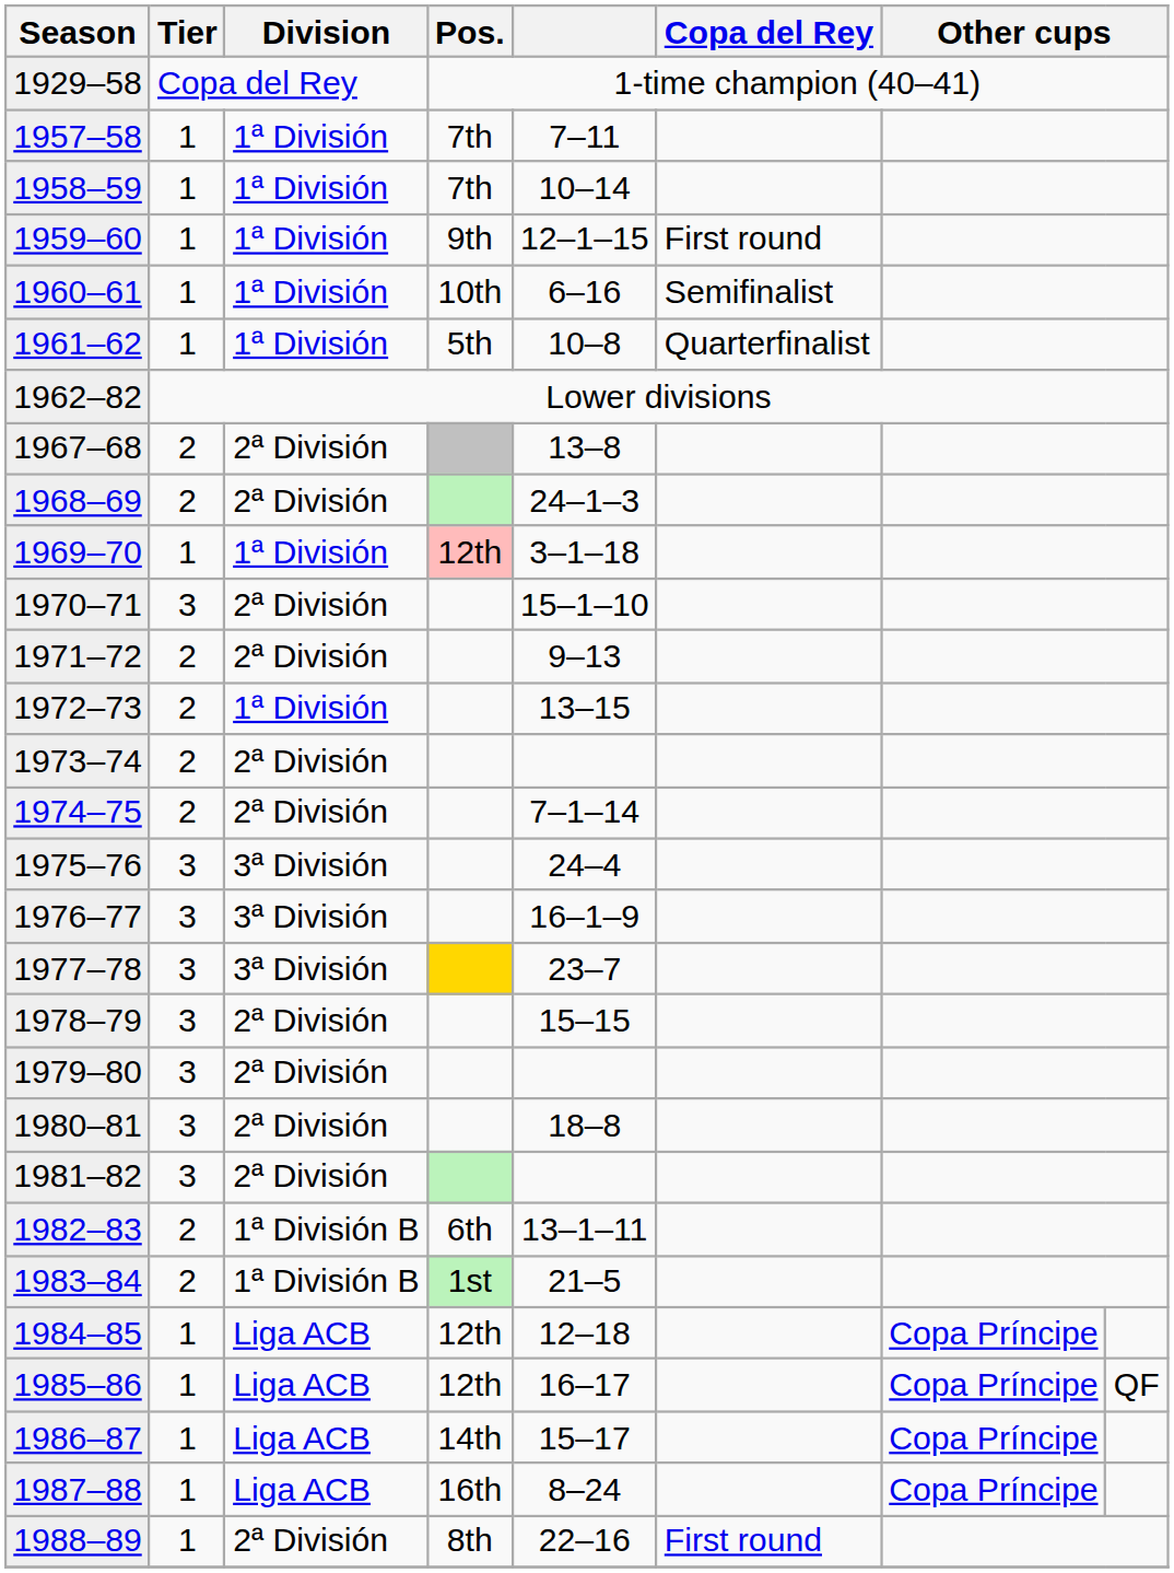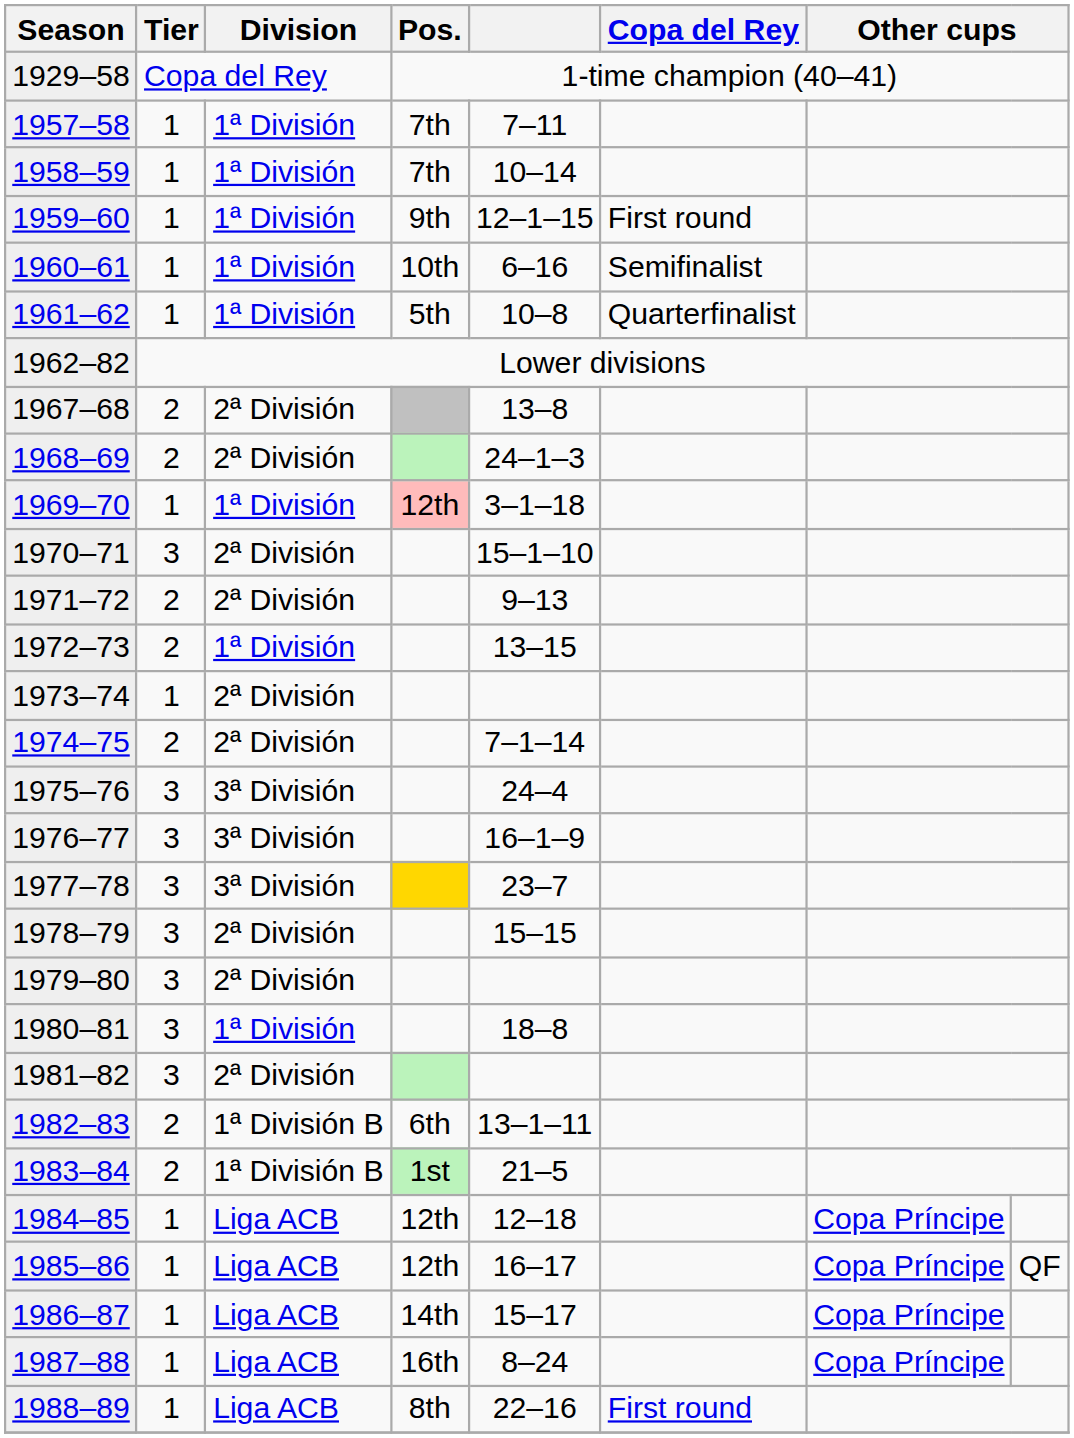 <table class="wikitable" style="font-size:85%; text-align:center">
 <tr>
 <th>Season</th>
 <th>Tier</th>
 <th>Division</th>
 <th>Pos.</th>
 <th></th>
 <th><a href='#'>Copa del Rey</a></th>
 <th colspan=2>Other cups</th>
 </tr>
 <tr>
 <td bgcolor=#efefef>1929–58</td>
 <td align=left colspan=2><a href='#'>Copa del Rey</a></td>
 <td colspan=7>1-time champion (40–41)</td>
 </tr>
 <tr>
 <td bgcolor=#efefef><a href='#'>1957–58</a></td>
 <td>1</td>
 <td align=left><a href='#'>1ª División</a></td>
 <td>7th</td>
 <td>7–11</td>
 <td></td>
 <td colspan=2></td>
 </tr>
 <tr>
 <td bgcolor=#efefef><a href='#'>1958–59</a></td>
 <td>1</td>
 <td align=left><a href='#'>1ª División</a></td>
 <td>7th</td>
 <td>10–14</td>
 <td></td>
 <td colspan=2></td>
 </tr>
 <tr>
 <td bgcolor=#efefef><a href='#'>1959–60</a></td>
 <td>1</td>
 <td align=left><a href='#'>1ª División</a></td>
 <td>9th</td>
 <td>12–1–15</td>
 <td align=left>First round</td>
 <td colspan=2></td>
 </tr>
 <tr>
 <td bgcolor=#efefef><a href='#'>1960–61</a></td>
 <td>1</td>
 <td align=left><a href='#'>1ª División</a></td>
 <td>10th</td>
 <td>6–16</td>
 <td align=left>Semifinalist</td>
 <td colspan=2></td>
 </tr>
 <tr>
 <td bgcolor=#efefef><a href='#'>1961–62</a></td>
 <td>1</td>
 <td align=left><a href='#'>1ª División</a></td>
 <td>5th</td>
 <td>10–8</td>
 <td align=left>Quarterfinalist</td>
 <td colspan=2></td>
 </tr>
 <tr>
 <td bgcolor=#efefef>1962–82</td>
 <td colspan=9>Lower divisions</td>
 </tr>
 <tr>
 <td bgcolor=#efefef>1967–68</td>
 <td>2</td>
 <td align=left>2ª División</td>
 <td bgcolor=silver></td>
 <td>13–8</td>
 <td></td>
 <td colspan=2></td>
 </tr>
 <tr>
 <td bgcolor=#efefef><a href='#'>1968–69</a></td>
 <td>2</td>
 <td align=left>2ª División</td>
 <td bgcolor=#BBF3BB></td>
 <td>24–1–3</td>
 <td></td>
 <td colspan=2></td>
 </tr>
 <tr>
 <td bgcolor=#efefef><a href='#'>1969–70</a></td>
 <td>1</td>
 <td align=left><a href='#'>1ª División</a></td>
 <td bgcolor=#FFBBBB>12th</td>
 <td>3–1–18</td>
 <td></td>
 <td colspan=2></td>
 </tr>
 <tr>
 <td bgcolor=#efefef>1970–71</td>
 <td>3</td>
 <td align=left>2ª División</td>
 <td></td>
 <td>15–1–10</td>
 <td></td>
 <td colspan=2></td>
 </tr>
 <tr>
 <td bgcolor=#efefef>1971–72</td>
 <td>2</td>
 <td align=left>2ª División</td>
 <td></td>
 <td>9–13</td>
 <td></td>
 <td colspan=2></td>
 </tr>
 <tr>
 <td bgcolor=#efefef>1972–73</td>
 <td>2</td>
 <td align=left><a href='#'>1ª División</a></td>
 <td></td>
 <td>13–15</td>
 <td></td>
 <td colspan=2></td>
 </tr>
 <tr>
 <td bgcolor=#efefef>1973–74</td>
-<td>2</td>
+<td>1</td>
 <td align=left>2ª División</td>
 <td></td>
 <td></td>
 <td></td>
 <td colspan=2></td>
 </tr>
 <tr>
 <td bgcolor=#efefef><a href='#'>1974–75</a></td>
 <td>2</td>
 <td align=left>2ª División</td>
 <td></td>
 <td>7–1–14</td>
 <td></td>
 <td colspan=2></td>
 </tr>
 <tr>
 <td bgcolor=#efefef>1975–76</td>
 <td>3</td>
 <td align=left>3ª División</td>
 <td></td>
 <td>24–4</td>
 <td></td>
 <td colspan=2></td>
 </tr>
 <tr>
 <td bgcolor=#efefef>1976–77</td>
 <td>3</td>
 <td align=left>3ª División</td>
 <td></td>
 <td>16–1–9</td>
 <td></td>
 <td colspan=2></td>
 </tr>
 <tr>
 <td bgcolor=#efefef>1977–78</td>
 <td>3</td>
 <td align=left>3ª División</td>
 <td bgcolor=gold></td>
 <td>23–7</td>
 <td></td>
 <td colspan=2></td>
 </tr>
 <tr>
 <td bgcolor=#efefef>1978–79</td>
 <td>3</td>
 <td align=left>2ª División</td>
 <td></td>
 <td>15–15</td>
 <td></td>
 <td colspan=2></td>
 </tr>
 <tr>
 <td bgcolor=#efefef>1979–80</td>
 <td>3</td>
 <td align=left>2ª División</td>
 <td></td>
 <td></td>
 <td></td>
 <td colspan=2></td>
 </tr>
 <tr>
 <td bgcolor=#efefef>1980–81</td>
 <td>3</td>
-<td align=left>2ª División</td>
+<td align=left><a href='#'>1ª División</a></td>
 <td></td>
 <td>18–8</td>
 <td></td>
 <td colspan=2></td>
 </tr>
 <tr>
 <td bgcolor=#efefef>1981–82</td>
 <td>3</td>
 <td align=left>2ª División</td>
 <td bgcolor=#BBF3BB></td>
 <td></td>
 <td></td>
 <td colspan=2></td>
 </tr>
 <tr>
 <td bgcolor=#efefef><a href='#'>1982–83</a></td>
 <td>2</td>
 <td>1ª División B</td>
 <td>6th</td>
 <td>13–1–11</td>
 <td></td>
 <td colspan=2></td>
 </tr>
 <tr>
 <td bgcolor=#efefef><a href='#'>1983–84</a></td>
 <td>2</td>
 <td>1ª División B</td>
 <td bgcolor=#BBF3BB>1st</td>
 <td>21–5</td>
 <td></td>
 <td colspan=2></td>
 </tr>
 <tr>
 <td bgcolor=#efefef><a href='#'>1984–85</a></td>
 <td>1</td>
 <td align=left><a href='#'>Liga ACB</a></td>
 <td>12th</td>
 <td>12–18</td>
 <td></td>
 <td align=left><a href='#'>Copa Príncipe</a></td>
 <td></td>
 </tr>
 <tr>
 <td bgcolor=#efefef><a href='#'>1985–86</a></td>
 <td>1</td>
 <td align=left><a href='#'>Liga ACB</a></td>
 <td>12th</td>
 <td>16–17</td>
 <td></td>
 <td align=left><a href='#'>Copa Príncipe</a></td>
 <td>QF</td>
 </tr>
 <tr>
 <td bgcolor=#efefef><a href='#'>1986–87</a></td>
 <td>1</td>
 <td align=left><a href='#'>Liga ACB</a></td>
 <td>14th</td>
 <td>15–17</td>
 <td></td>
 <td align=left><a href='#'>Copa Príncipe</a></td>
 <td></td>
 </tr>
 <tr>
 <td bgcolor=#efefef><a href='#'>1987–88</a></td>
 <td>1</td>
 <td align=left><a href='#'>Liga ACB</a></td>
 <td>16th</td>
 <td>8–24</td>
 <td></td>
 <td align=left><a href='#'>Copa Príncipe</a></td>
 <td></td>
 </tr>
 <tr>
 <td bgcolor=#efefef><a href='#'>1988–89</a></td>
 <td>1</td>
-<td align=left>2ª División</td>
+<td align=left><a href='#'>Liga ACB</a></td>
 <td>8th</td>
 <td>22–16</td>
 <td align=left><a href='#'>First round</a></td>
 <td colspan=2></td>
 </tr>
 <tr>
 </tr>
 </table>
